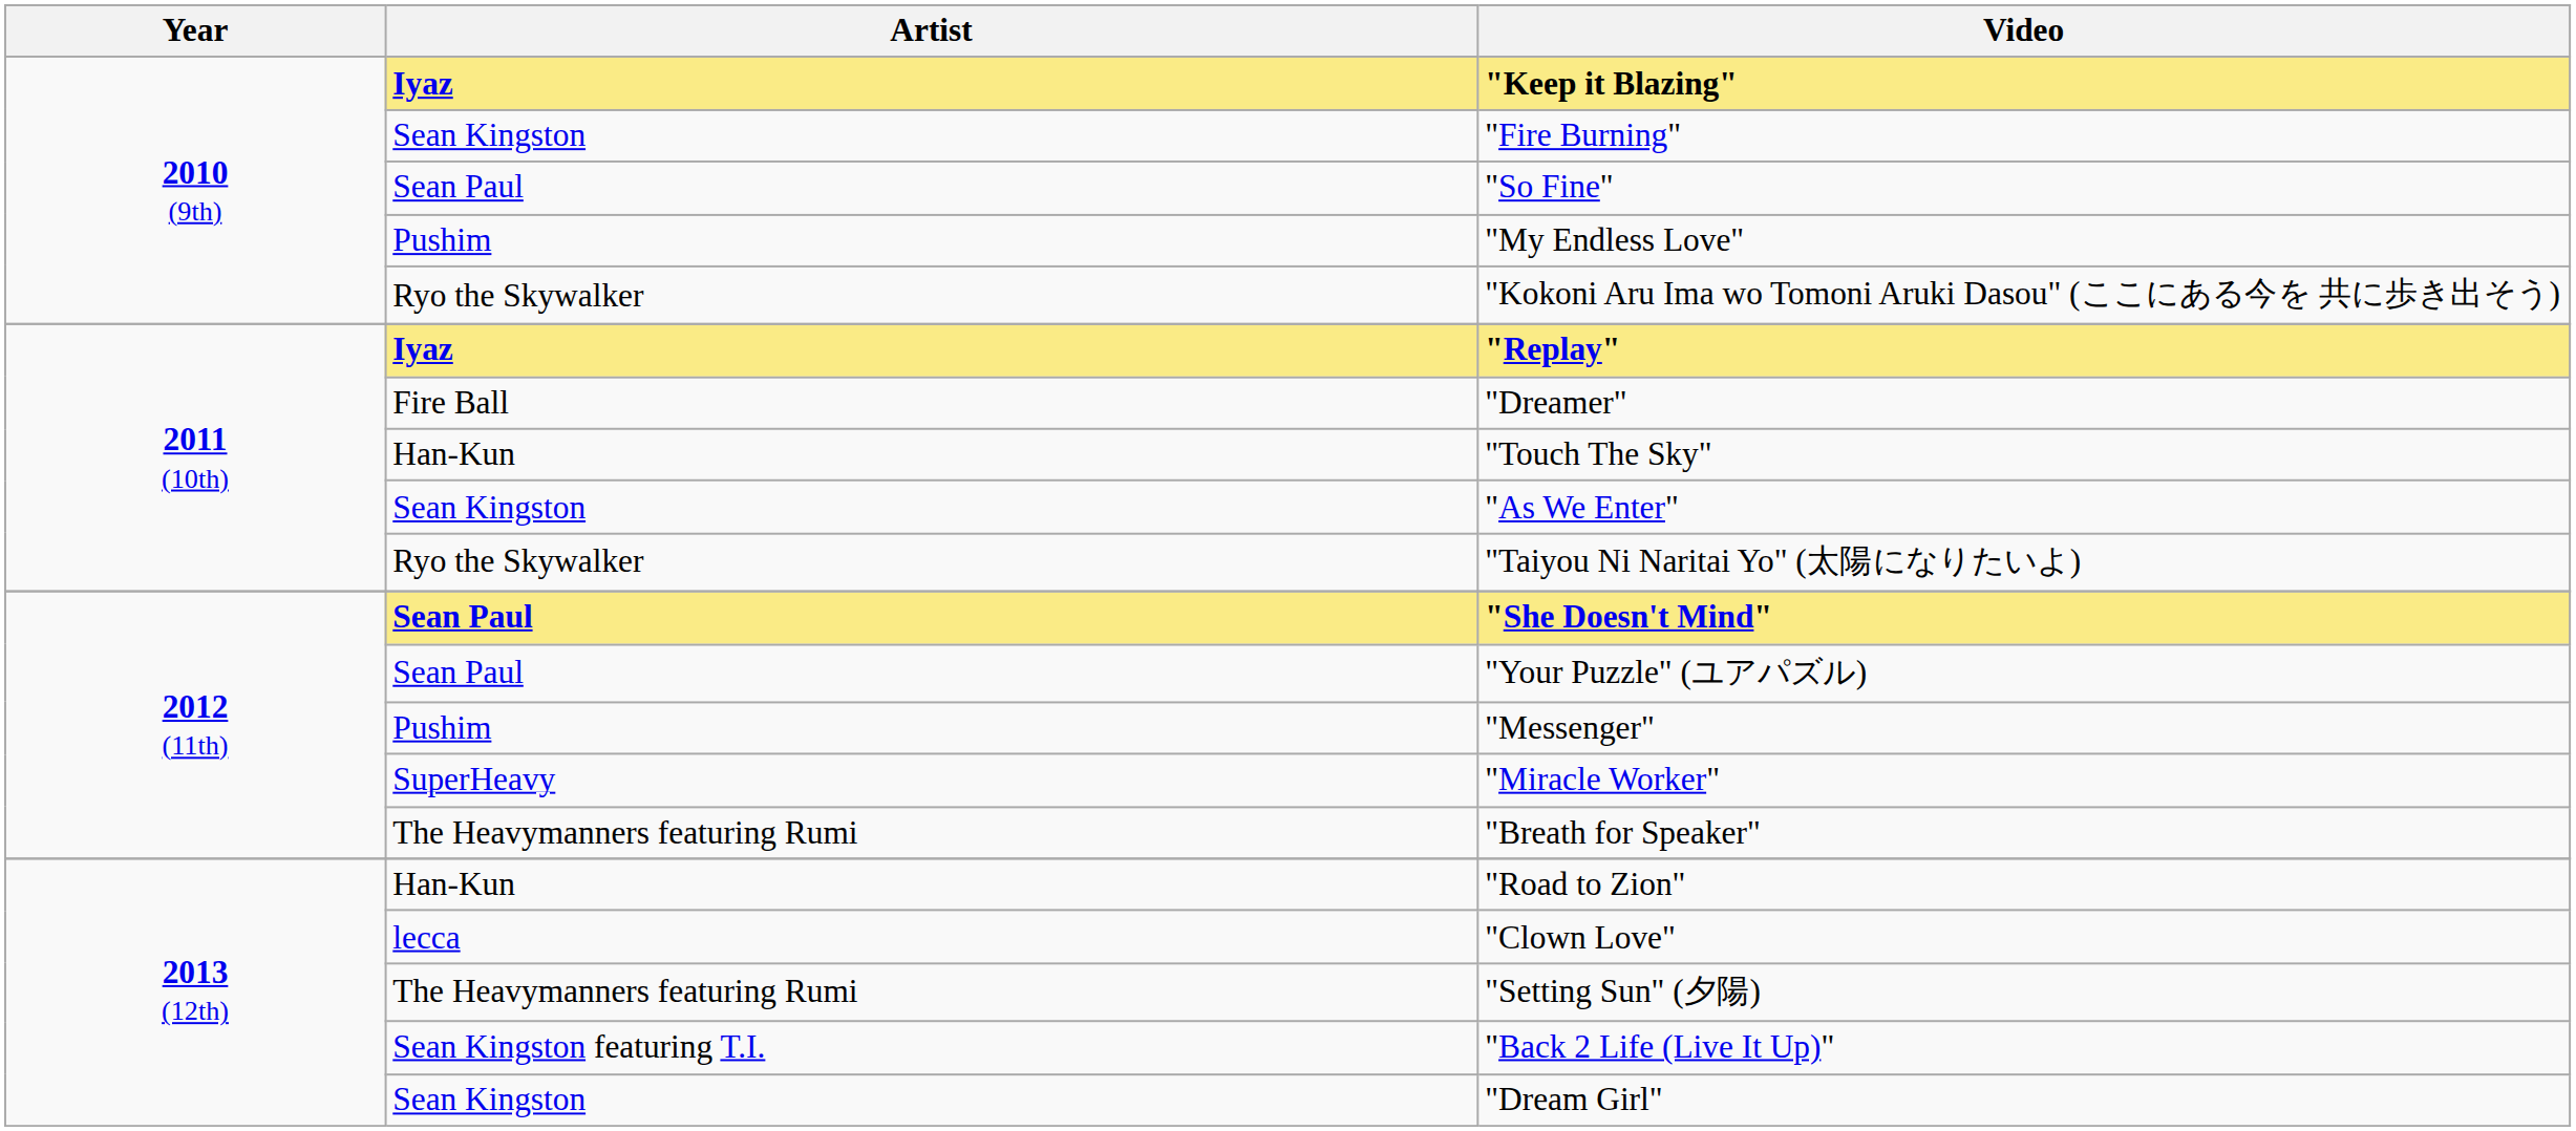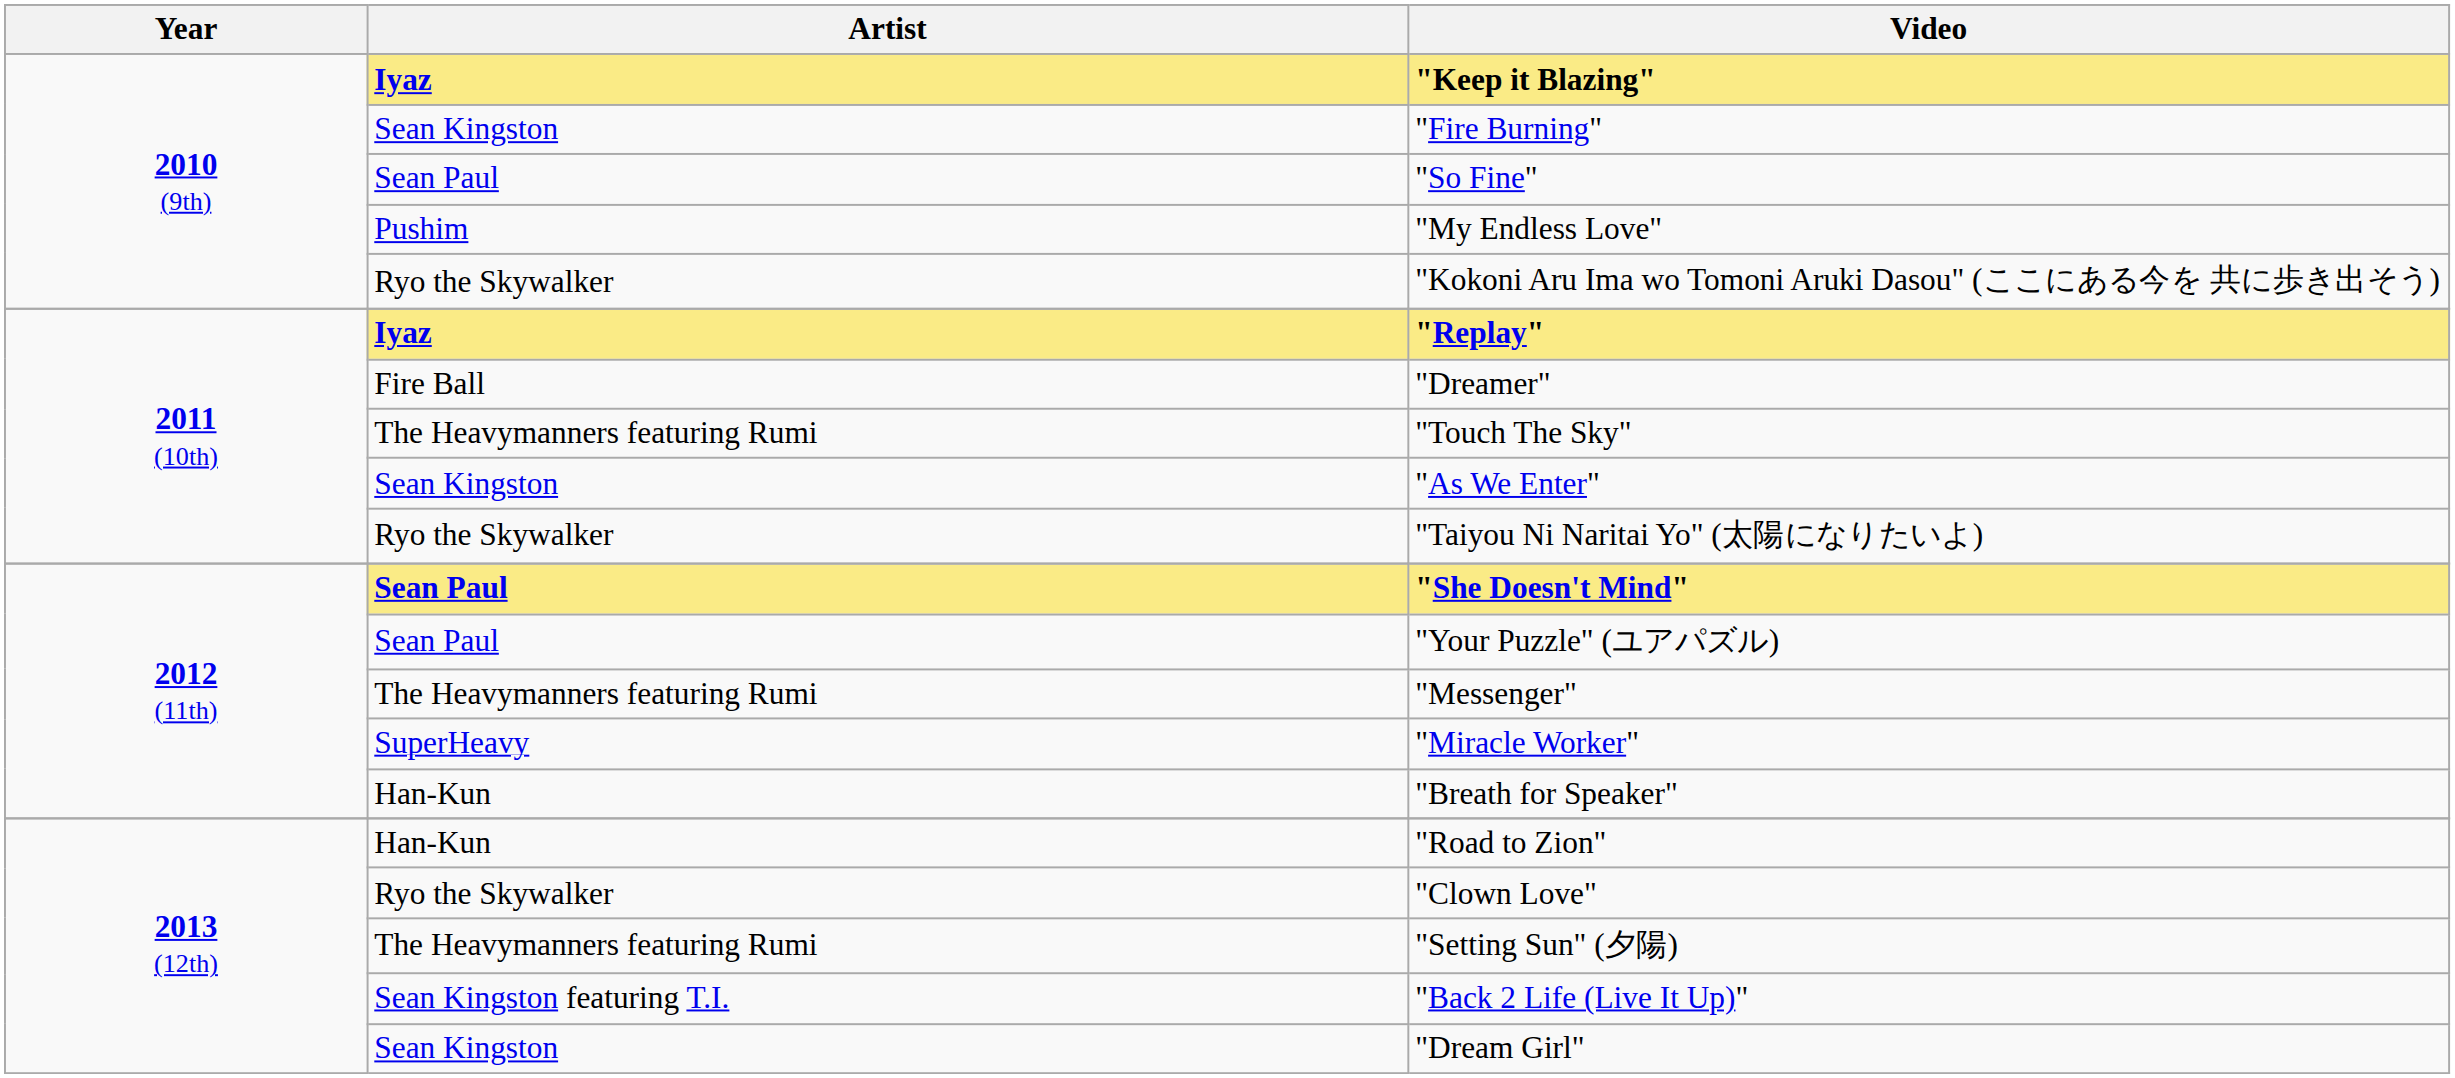 <table class="sortable wikitable">
 <tr>
 <th width="8%">Year</th>
 <th width="23%">Artist</th>
 <th width="23%">Video</th>
 </tr>
 <tr>
 <td rowspan=5 style="text-align:center"><strong><a href='#'>2010</a></strong><br><small><a href='#'>(9th)</a></small></td>
 <td style="background:#FAEB86"><strong><a href='#'>Iyaz</a></strong></td>
 <td style="background:#FAEB86"><strong>"Keep it Blazing"</strong></td>
 </tr>
 <tr>
 <td><a href='#'>Sean Kingston</a></td>
 <td>"<a href='#'>Fire Burning</a>"</td>
 </tr>
 <tr>
 <td><a href='#'>Sean Paul</a></td>
 <td>"<a href='#'>So Fine</a>"</td>
 </tr>
 <tr>
 <td><a href='#'>Pushim</a></td>
 <td>"My Endless Love"</td>
 </tr>
 <tr>
 <td>Ryo the Skywalker</td>
 <td>"Kokoni Aru Ima wo Tomoni Aruki Dasou" (ここにある今を 共に歩き出そう)</td>
 </tr>
 <tr>
 </tr>
 <tr>
 <td rowspan=5 style="text-align:center"><strong><a href='#'>2011</a></strong><br><small><a href='#'>(10th)</a></small></td>
 <td style="background:#FAEB86"><strong><a href='#'>Iyaz</a></strong></td>
 <td style="background:#FAEB86"><strong>"<a href='#'>Replay</a>"</strong></td>
 </tr>
 <tr>
 <td>Fire Ball</td>
 <td>"Dreamer"</td>
 </tr>
 <tr>
-<td>Han-Kun</td>
+<td>The Heavymanners featuring Rumi</td>
 <td>"Touch The Sky"</td>
 </tr>
 <tr>
 <td><a href='#'>Sean Kingston</a></td>
 <td>"<a href='#'>As We Enter</a>"</td>
 </tr>
 <tr>
 <td>Ryo the Skywalker</td>
 <td>"Taiyou Ni Naritai Yo" (太陽になりたいよ)</td>
 </tr>
 <tr>
 </tr>
 <tr>
 <td rowspan=5 style="text-align:center"><strong><a href='#'>2012</a></strong><br><small><a href='#'>(11th)</a></small></td>
 <td style="background:#FAEB86"><strong><a href='#'>Sean Paul</a></strong></td>
 <td style="background:#FAEB86"><strong>"<a href='#'>She Doesn't Mind</a>"</strong></td>
 </tr>
 <tr>
 <td><a href='#'>Sean Paul</a></td>
 <td>"Your Puzzle" (ユアパズル)</td>
 </tr>
 <tr>
-<td><a href='#'>Pushim</a></td>
+<td>The Heavymanners featuring Rumi</td>
 <td>"Messenger"</td>
 </tr>
 <tr>
 <td><a href='#'>SuperHeavy</a></td>
 <td>"<a href='#'>Miracle Worker</a>"</td>
 </tr>
 <tr>
-<td>The Heavymanners featuring Rumi</td>
+<td>Han-Kun</td>
 <td>"Breath for Speaker"</td>
 </tr>
 <tr>
 </tr>
 <tr>
 <td rowspan=5 style="text-align:center"><strong><a href='#'>2013</a></strong><br><small><a href='#'>(12th)</a></small></td>
 <td>Han-Kun</td>
 <td>"Road to Zion"</td>
 </tr>
 <tr>
-<td><a href='#'>lecca</a></td>
+<td>Ryo the Skywalker</td>
 <td>"Clown Love"</td>
 </tr>
 <tr>
 <td>The Heavymanners featuring Rumi</td>
 <td>"Setting Sun" (夕陽)</td>
 </tr>
 <tr>
 <td><a href='#'>Sean Kingston</a> featuring <a href='#'>T.I.</a></td>
 <td>"<a href='#'>Back 2 Life (Live It Up)</a>"</td>
 </tr>
 <tr>
 <td><a href='#'>Sean Kingston</a></td>
 <td>"Dream Girl"</td>
 </tr>
 </table>
